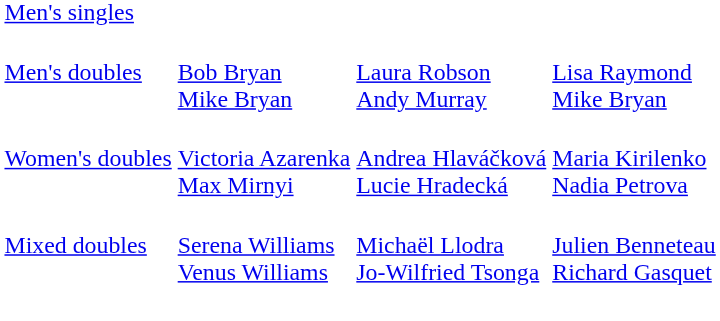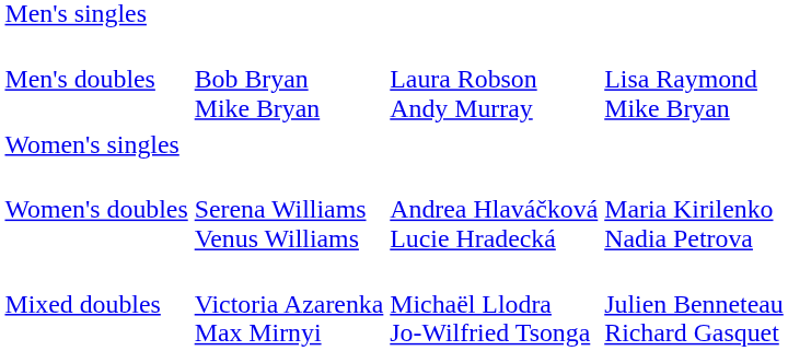 <table>
 <tr>
 <td><a href='#'>Men's singles</a></td>
 <td></td>
 <td></td>
 <td></td>
 </tr>
 <tr>
 <td><a href='#'>Men's doubles</a></td>
 <td><br><a href='#'>Bob Bryan</a> <br><a href='#'>Mike Bryan</a></td>
 <td><br><a href='#'>Laura Robson</a><br><a href='#'>Andy Murray</a></td>
 <td><br><a href='#'>Lisa Raymond</a><br><a href='#'>Mike Bryan</a></td>
 </tr>
 <tr>
+<td><a href='#'>Women's singles</a></td>
+<td></td>
+<td></td>
+<td></td>
+</tr>
+<tr>
 <td><a href='#'>Women's doubles</a></td>
-<td><br><a href='#'>Victoria Azarenka</a><br><a href='#'>Max Mirnyi</a></td>
+<td><br><a href='#'>Serena Williams</a> <br><a href='#'>Venus Williams</a></td>
 <td><br><a href='#'>Andrea Hlaváčková</a> <br><a href='#'>Lucie Hradecká</a></td>
 <td><br><a href='#'>Maria Kirilenko</a><br><a href='#'>Nadia Petrova</a></td>
 </tr>
 <tr>
 <td><a href='#'>Mixed doubles</a></td>
-<td><br><a href='#'>Serena Williams</a> <br><a href='#'>Venus Williams</a></td>
+<td><br><a href='#'>Victoria Azarenka</a><br><a href='#'>Max Mirnyi</a></td>
 <td><br><a href='#'>Michaël Llodra</a><br><a href='#'>Jo-Wilfried Tsonga</a></td>
 <td><br><a href='#'>Julien Benneteau</a> <br><a href='#'>Richard Gasquet</a></td>
 </tr>
 </table>
